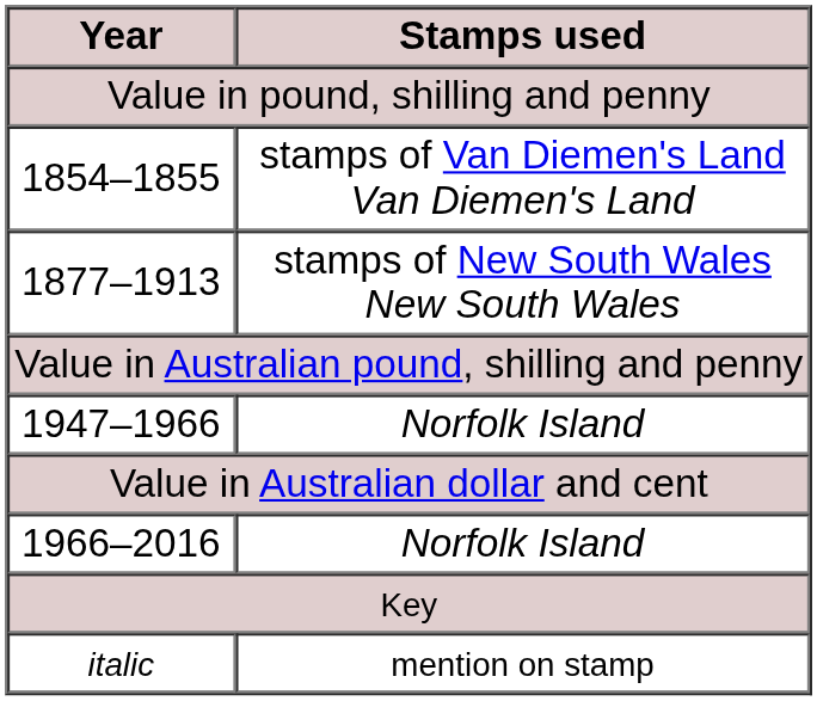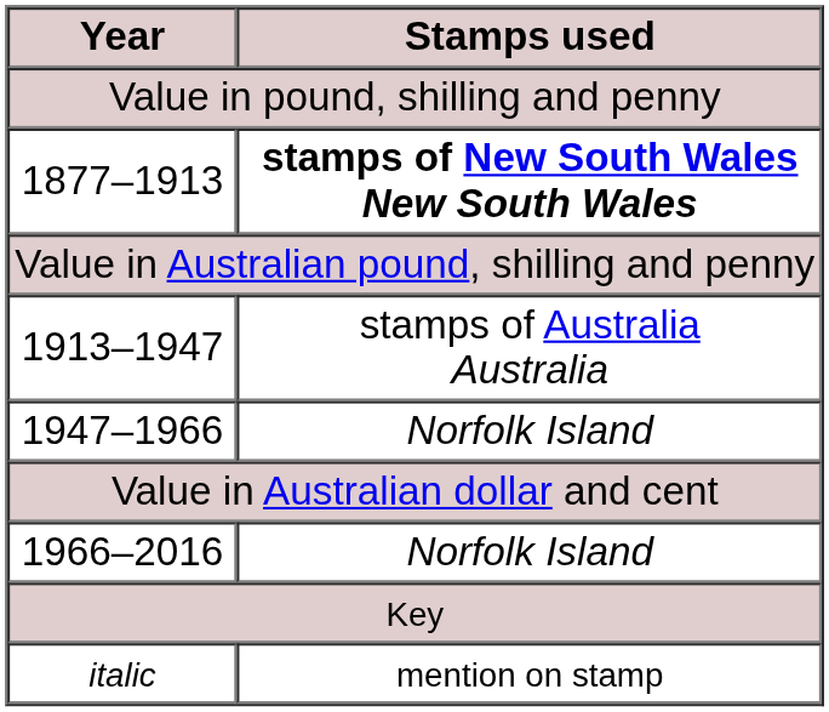 <table border="1" cellpadding="2" cellspacing="0" style="text-align:center">
 <tr>
 <th style="background:#E0CECE">Year</th>
 <th style="background:#E0CECE">Stamps used</th>
 </tr>
 <tr>
 <td style="background:#E0CECE" colspan="2">Value in pound, shilling and penny</td>
 </tr>
 <tr>
-<td>1854–1855</td>
-<td>stamps of <a href='#'>Van Diemen's Land</a><br><em>Van Diemen's Land</em></td>
-</tr>
-<tr>
 <td>1877–1913</td>
-<td>stamps of <a href='#'>New South Wales</a><br><em>New South Wales</em></td>
+<td><strong>stamps of <a href='#'>New South Wales</a><br><em>New South Wales</em></strong></td>
 </tr>
 <tr>
 <td style="background:#E0CECE" colspan="2">Value in <a href='#'>Australian pound</a>, shilling and penny</td>
+</tr>
+<tr>
+<td>1913–1947</td>
+<td>stamps of <a href='#'>Australia</a><br><em>Australia</em></td>
 </tr>
 <tr>
 <td>1947–1966</td>
 <td><em>Norfolk Island</em></td>
 </tr>
 <tr>
 <td style="background:#E0CECE" colspan="2">Value in <a href='#'>Australian dollar</a> and cent</td>
 </tr>
 <tr>
 <td>1966–2016</td>
 <td><em>Norfolk Island</em></td>
 </tr>
 <tr>
 <td style="background:#E0CECE" colspan="2"><small>Key</small></td>
 </tr>
 <tr>
 <td><small><em>italic</em></small></td>
 <td><small>mention on stamp</small></td>
 </tr>
 <tr>
 </tr>
 </table>
